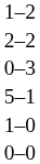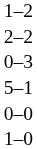 <table cellspacing=1 width=70%>
 <tr>
 <th width=25%></th>
 <th width=30%></th>
 <th width=15%></th>
 <th width=30%></th>
 </tr>
 <tr>
 <td></td>
 <td align=right></td>
 <td align=center>1–2</td>
 <td></td>
 </tr>
 <tr>
 <td></td>
 <td align=right></td>
 <td align=center>2–2</td>
 <td></td>
 </tr>
 <tr>
 <td></td>
 <td align=right></td>
 <td align=center>0–3</td>
 <td></td>
 </tr>
 <tr>
 <td></td>
 <td align=right></td>
 <td align=center>5–1</td>
 <td></td>
 </tr>
 <tr>
 <td></td>
 <td align=right></td>
-<td align=center>1–0</td>
+<td align=center>0–0</td>
 <td></td>
 </tr>
 <tr>
 <td></td>
 <td align=right></td>
-<td align=center>0–0</td>
+<td align=center>1–0</td>
 <td></td>
 </tr>
 </table>
